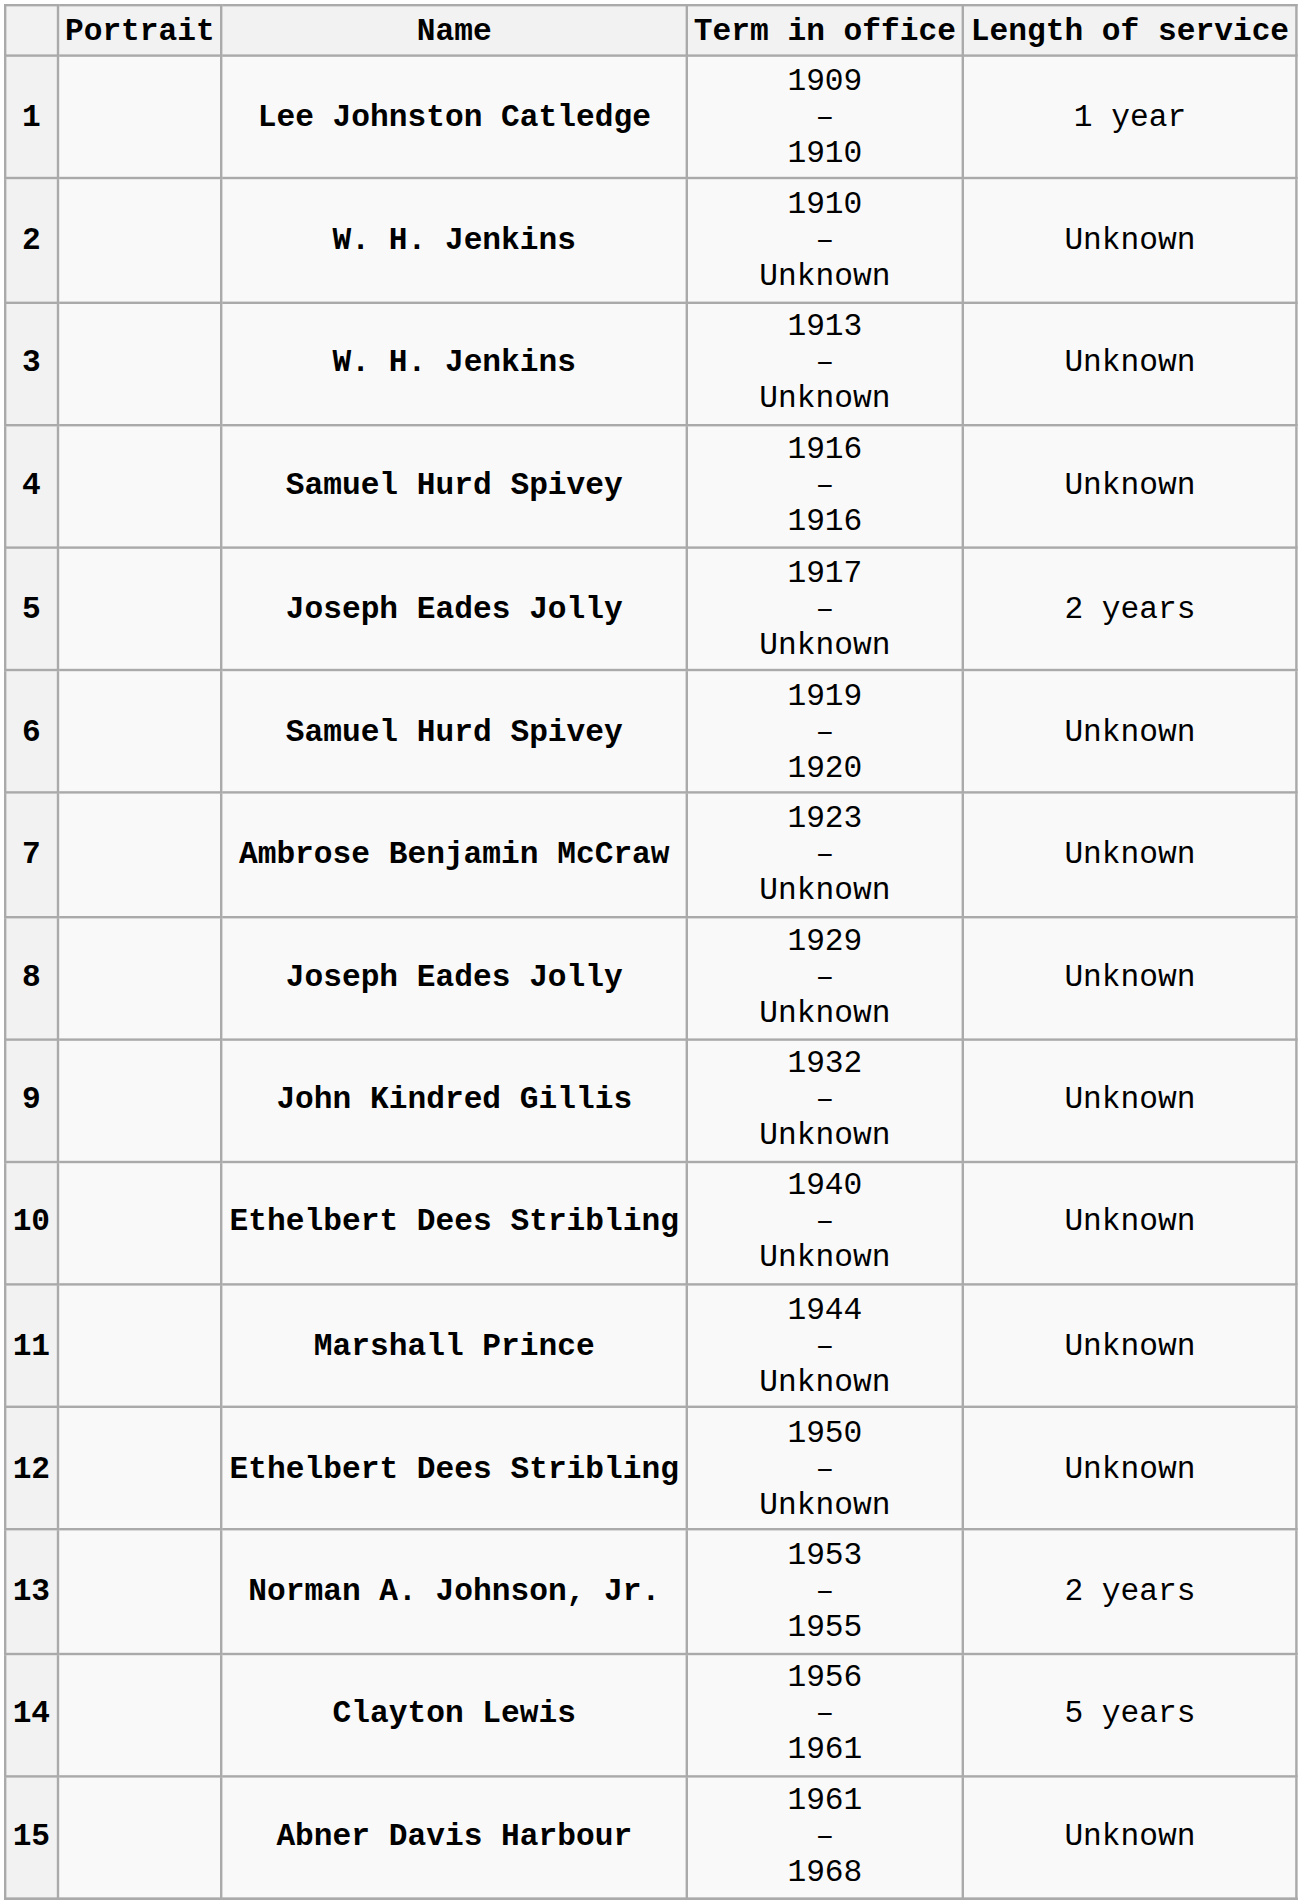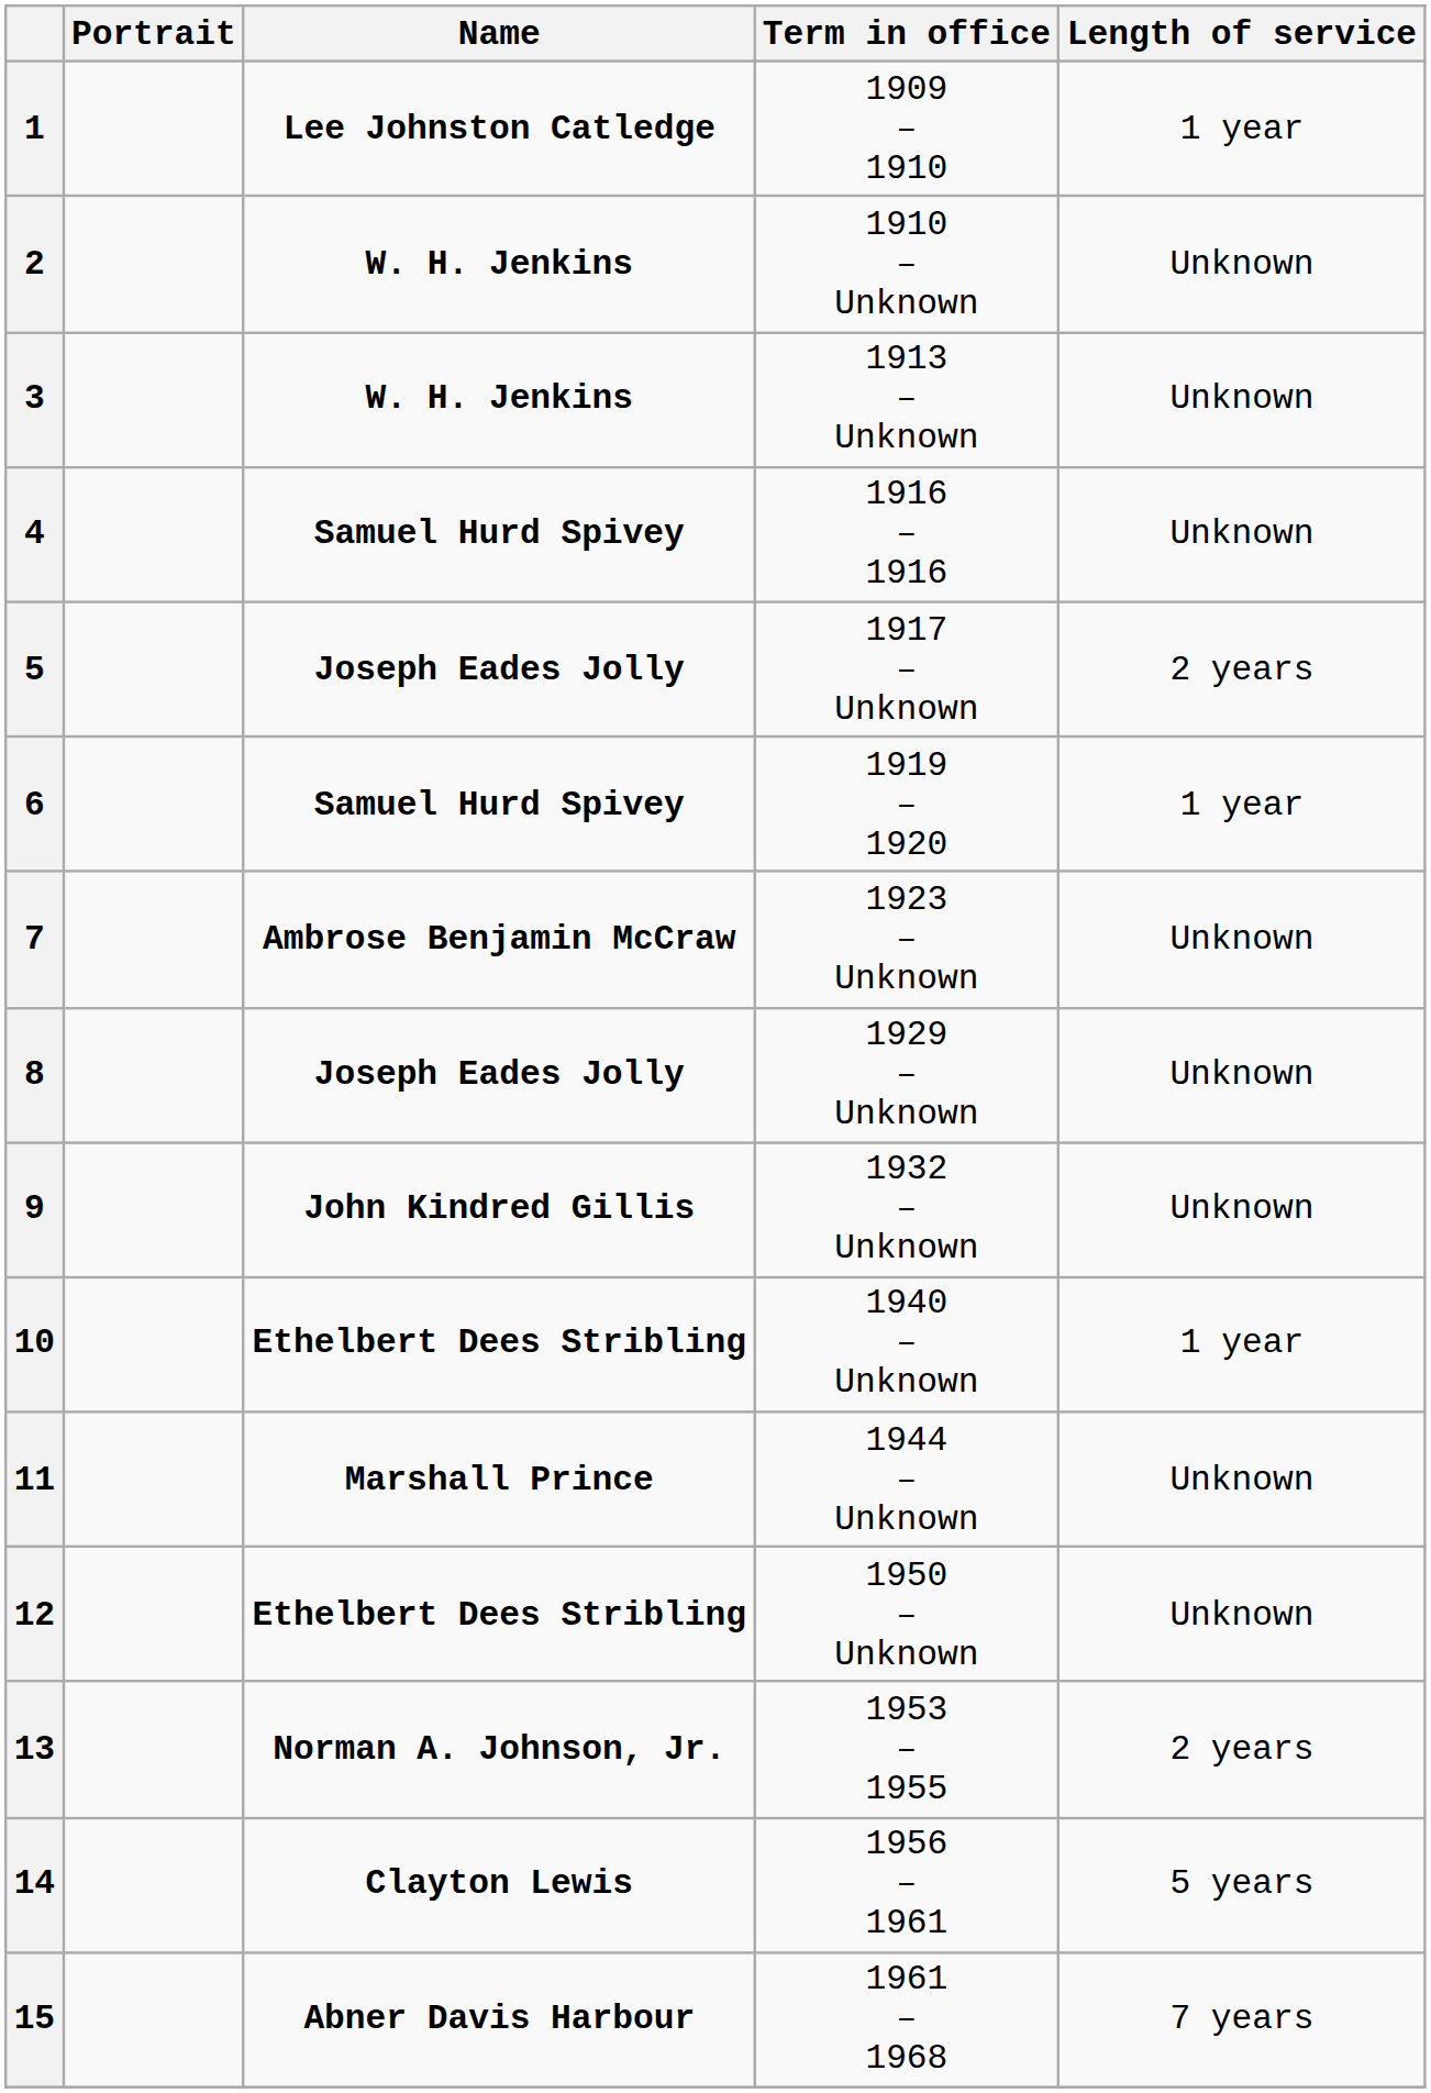 <table class="wikitable" style="text-align: center;">
 <tr>
 <th></th>
 <th>Portrait</th>
 <th>Name</th>
 <th>Term in office</th>
 <th>Length of service</th>
 </tr>
 <tr>
 <th>1</th>
 <td></td>
 <td><strong>Lee Johnston Catledge</strong></td>
 <td><span>1909</span><br>–<br><span>1910</span></td>
 <td>1 year</td>
 </tr>
 <tr>
 <th>2</th>
 <td></td>
 <td><strong>W. H. Jenkins</strong></td>
 <td><span>1910</span><br>–<br><span>Unknown</span></td>
 <td>Unknown</td>
 </tr>
 <tr>
 <th>3</th>
 <td></td>
 <td><strong>W. H. Jenkins</strong></td>
 <td><span>1913</span><br>–<br><span>Unknown</span></td>
 <td>Unknown</td>
 </tr>
 <tr>
 <th>4</th>
 <td></td>
 <td><strong>Samuel Hurd Spivey</strong></td>
 <td><span>1916</span><br>–<br><span>1916</span></td>
 <td>Unknown</td>
 </tr>
 <tr>
 <th>5</th>
 <td></td>
 <td><strong>Joseph Eades Jolly</strong></td>
 <td><span>1917</span><br>–<br><span>Unknown</span></td>
 <td>2 years</td>
 </tr>
 <tr>
 <th>6</th>
 <td></td>
 <td><strong>Samuel Hurd Spivey</strong></td>
 <td><span>1919</span><br>–<br><span>1920</span></td>
-<td>Unknown</td>
+<td>1 year</td>
 </tr>
 <tr>
 <th>7</th>
 <td></td>
 <td><strong>Ambrose Benjamin McCraw</strong></td>
 <td><span>1923</span><br>–<br><span>Unknown</span></td>
 <td>Unknown</td>
 </tr>
 <tr>
 <th>8</th>
 <td></td>
 <td><strong>Joseph Eades Jolly</strong></td>
 <td><span>1929</span><br>–<br><span>Unknown</span></td>
 <td>Unknown</td>
 </tr>
 <tr>
 <th>9</th>
 <td></td>
 <td><strong>John Kindred Gillis</strong></td>
 <td><span>1932</span><br>–<br><span>Unknown</span></td>
 <td>Unknown</td>
 </tr>
 <tr>
 <th>10</th>
 <td></td>
 <td><strong>Ethelbert Dees Stribling</strong></td>
 <td><span>1940</span><br>–<br><span>Unknown</span></td>
-<td>Unknown</td>
+<td>1 year</td>
 </tr>
 <tr>
 <th>11</th>
 <td></td>
 <td><strong>Marshall Prince</strong></td>
 <td><span>1944</span><br>–<br><span>Unknown</span></td>
 <td>Unknown</td>
 </tr>
 <tr>
 <th>12</th>
 <td></td>
 <td><strong>Ethelbert Dees Stribling</strong></td>
 <td><span>1950</span><br>–<br><span>Unknown</span></td>
 <td>Unknown</td>
 </tr>
 <tr>
 <th>13</th>
 <td></td>
 <td><strong>Norman A. Johnson, Jr.</strong></td>
 <td><span>1953</span><br>–<br><span>1955</span></td>
 <td>2 years</td>
 </tr>
 <tr>
 <th>14</th>
 <td></td>
 <td><strong>Clayton Lewis</strong></td>
 <td><span>1956</span><br>–<br><span>1961</span></td>
 <td>5 years</td>
 </tr>
 <tr>
 <th>15</th>
 <td></td>
 <td><strong>Abner Davis Harbour</strong></td>
 <td><span>1961</span><br>–<br><span>1968</span></td>
-<td>Unknown</td>
+<td>7 years</td>
 </tr>
 <tr>
 </tr>
 </table>
